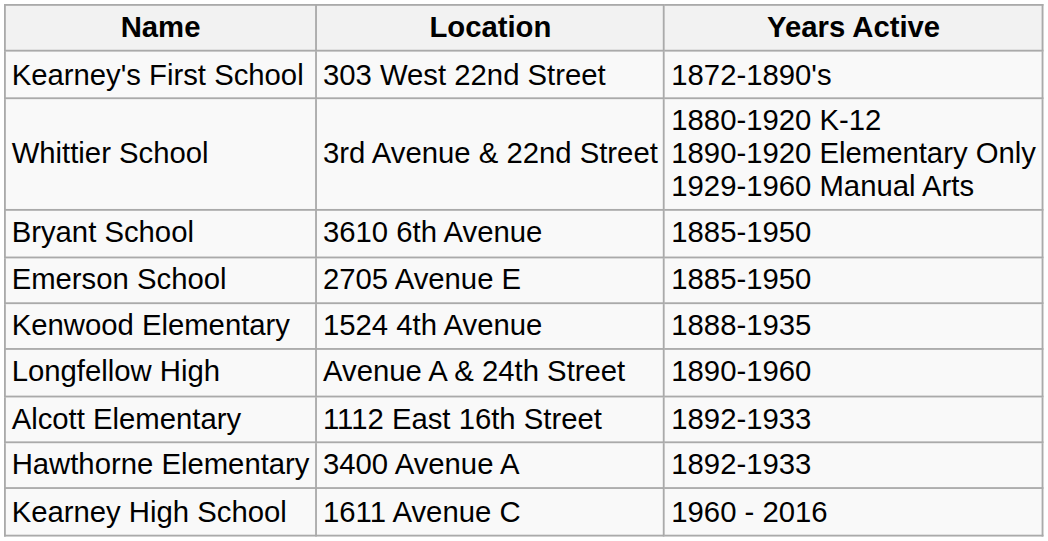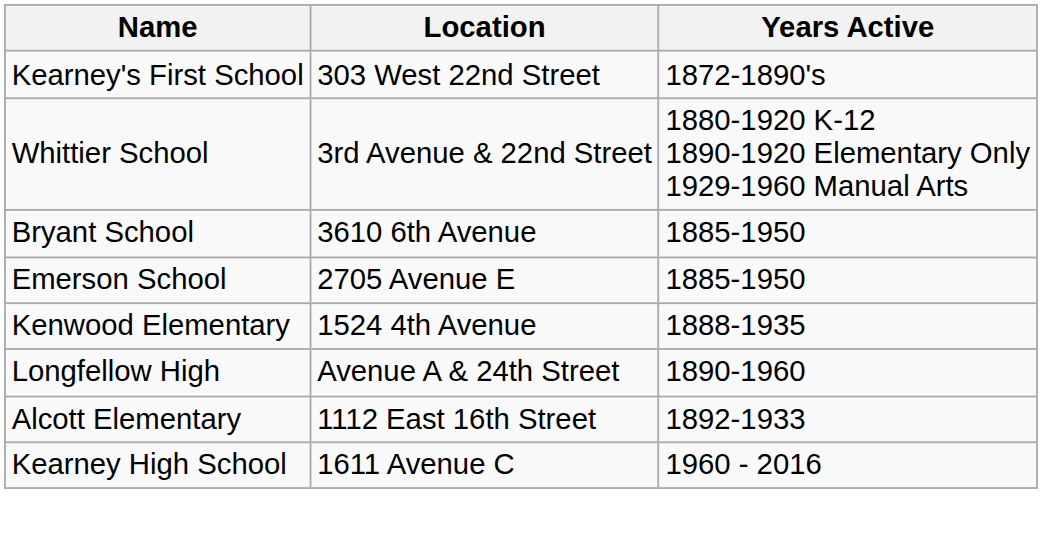 <table class="wikitable">
 <tr>
 <th>Name</th>
 <th>Location</th>
 <th>Years Active</th>
 </tr>
 <tr>
 <td>Kearney's First School</td>
 <td>303 West 22nd Street</td>
 <td>1872-1890's</td>
 </tr>
 <tr>
 <td>Whittier School</td>
 <td>3rd Avenue & 22nd Street</td>
 <td>1880-1920 K-12<br>1890-1920 Elementary Only<br>1929-1960 Manual Arts</td>
 </tr>
 <tr>
 <td>Bryant School</td>
 <td>3610 6th Avenue</td>
 <td>1885-1950</td>
 </tr>
 <tr>
 <td>Emerson School</td>
 <td>2705 Avenue E</td>
 <td>1885-1950</td>
 </tr>
 <tr>
 <td>Kenwood Elementary</td>
 <td>1524 4th Avenue</td>
 <td>1888-1935</td>
 </tr>
 <tr>
 <td>Longfellow High</td>
 <td>Avenue A & 24th Street</td>
 <td>1890-1960</td>
 </tr>
 <tr>
 <td>Alcott Elementary</td>
 <td>1112 East 16th Street</td>
 <td>1892-1933</td>
 </tr>
 <tr>
-<td>Hawthorne Elementary</td>
-<td>3400 Avenue A</td>
-<td>1892-1933</td>
-</tr>
-<tr>
 <td>Kearney High School</td>
 <td>1611 Avenue C</td>
 <td>1960 - 2016</td>
 </tr>
 </table>
